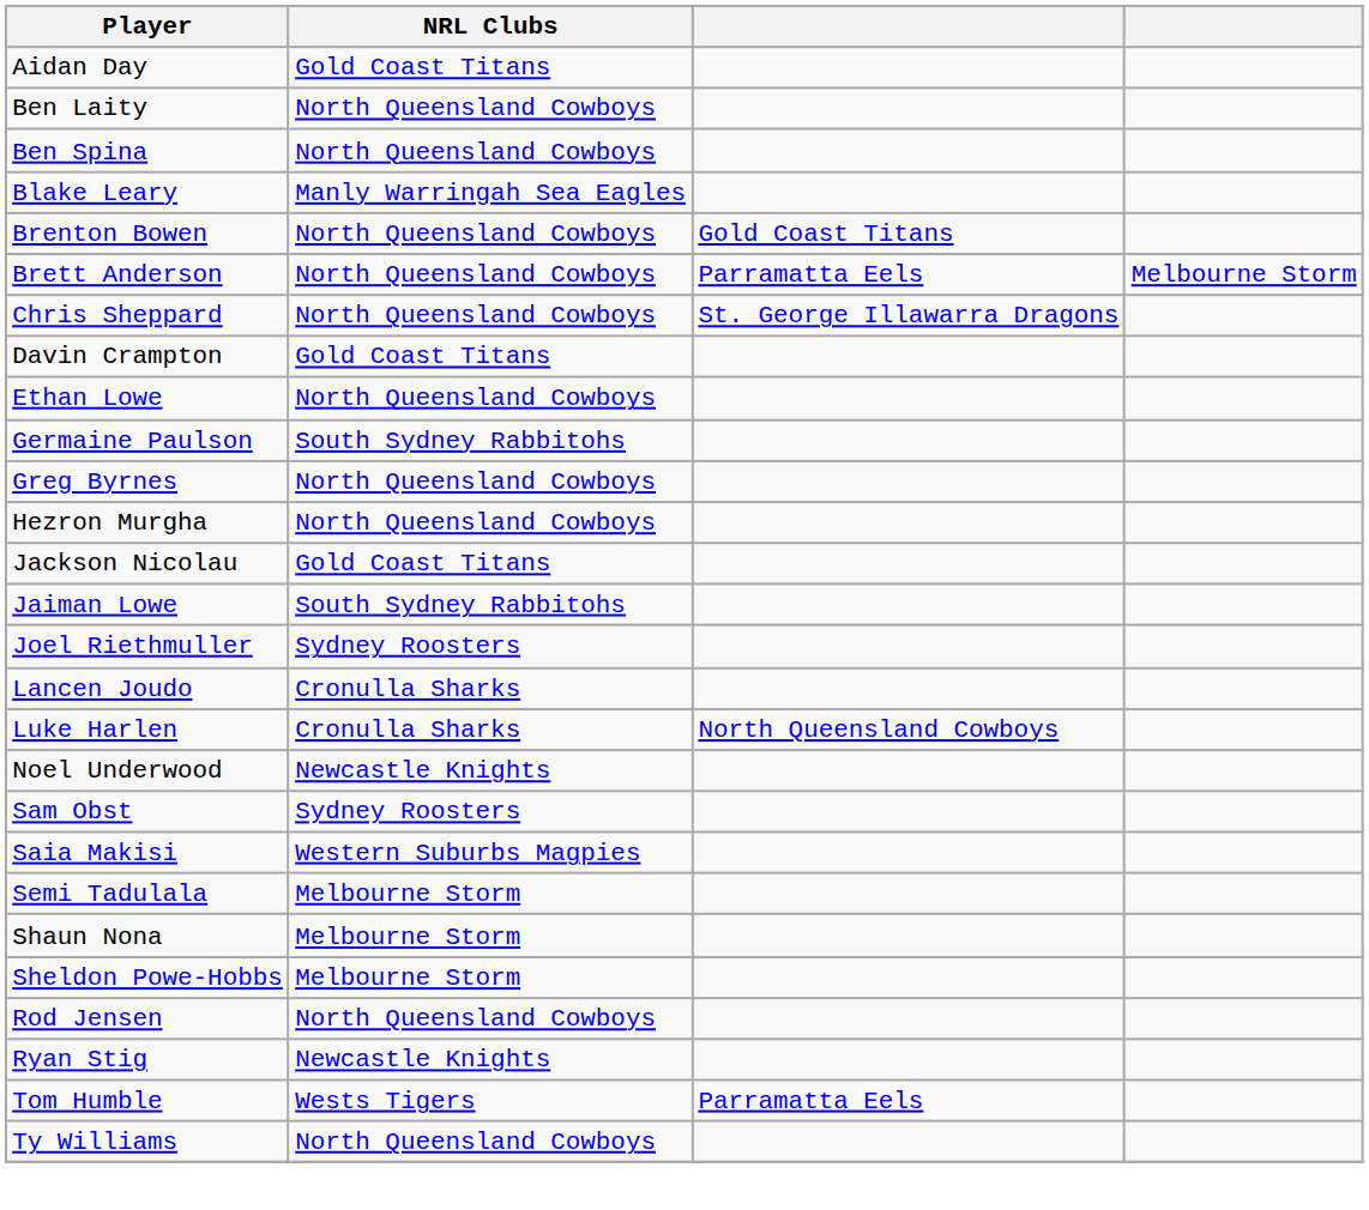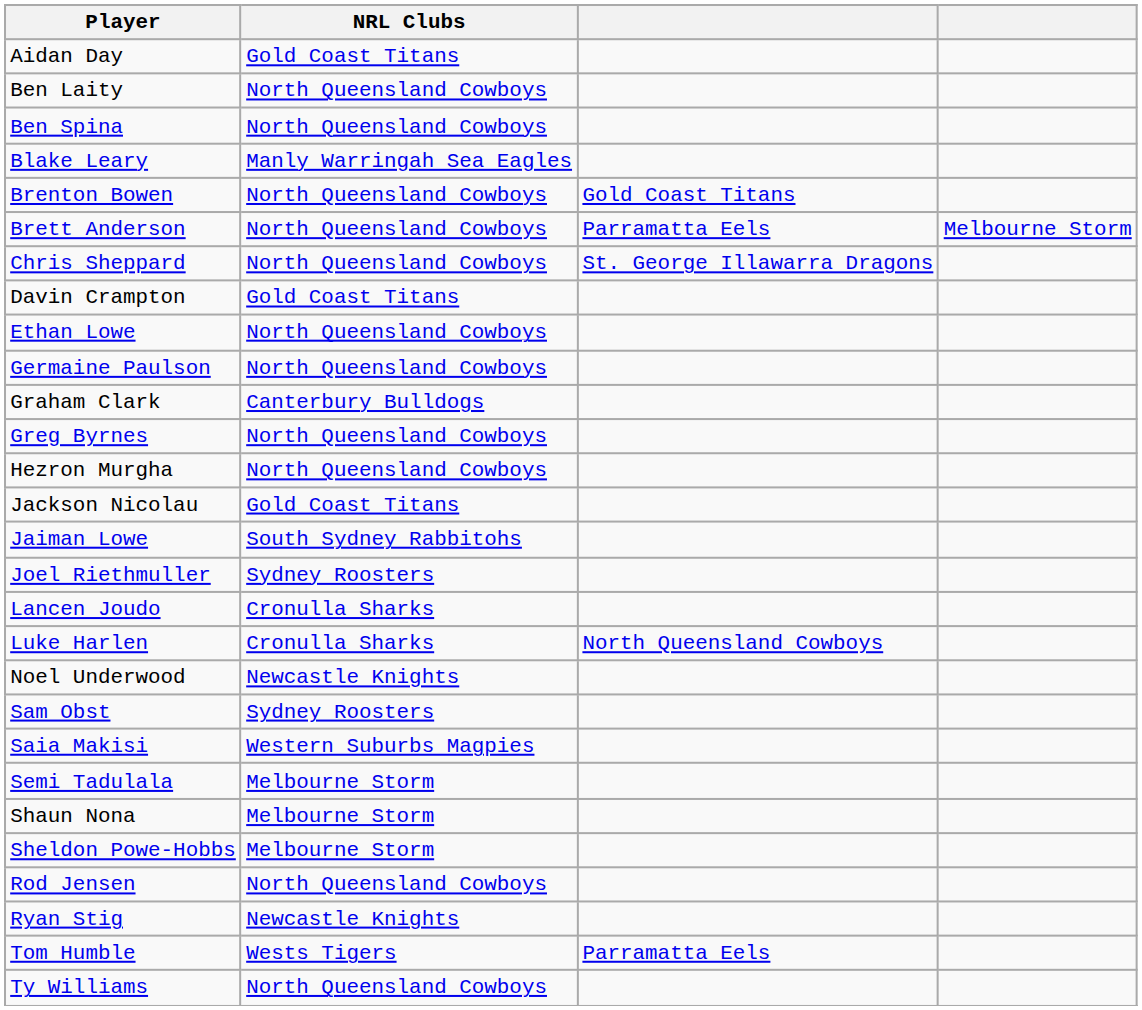 <table class="wikitable" style="font-size:80%">
 <tr bgcolor="#efefef">
 <th width=" ">Player</th>
 <th width=" ">NRL Clubs</th>
 <th width=" "></th>
 <th width=" "></th>
 </tr>
 <tr>
 <td>Aidan Day</td>
 <td> <a href='#'>Gold Coast Titans</a></td>
 <td></td>
 <td></td>
 </tr>
 <tr>
 <td>Ben Laity</td>
 <td> <a href='#'>North Queensland Cowboys</a></td>
 <td></td>
 <td></td>
 </tr>
 <tr>
 <td><a href='#'>Ben Spina</a></td>
 <td> <a href='#'>North Queensland Cowboys</a></td>
 <td></td>
 <td></td>
 </tr>
 <tr>
 <td><a href='#'>Blake Leary</a></td>
 <td> <a href='#'>Manly Warringah Sea Eagles</a></td>
 <td></td>
 <td></td>
 </tr>
 <tr>
 <td><a href='#'>Brenton Bowen</a></td>
 <td> <a href='#'>North Queensland Cowboys</a></td>
 <td> <a href='#'>Gold Coast Titans</a></td>
 <td></td>
 </tr>
 <tr>
 <td><a href='#'>Brett Anderson</a></td>
 <td> <a href='#'>North Queensland Cowboys</a></td>
 <td> <a href='#'>Parramatta Eels</a></td>
 <td> <a href='#'>Melbourne Storm</a></td>
 </tr>
 <tr>
 <td><a href='#'>Chris Sheppard</a></td>
 <td> <a href='#'>North Queensland Cowboys</a></td>
 <td> <a href='#'>St. George Illawarra Dragons</a></td>
 <td></td>
 </tr>
 <tr>
 <td>Davin Crampton</td>
 <td> <a href='#'>Gold Coast Titans</a></td>
 <td></td>
 <td></td>
 </tr>
 <tr>
 <td><a href='#'>Ethan Lowe</a></td>
 <td> <a href='#'>North Queensland Cowboys</a></td>
 <td></td>
 <td></td>
 </tr>
 <tr>
 <td><a href='#'>Germaine Paulson</a></td>
-<td> <a href='#'>South Sydney Rabbitohs</a></td>
+<td> <a href='#'>North Queensland Cowboys</a></td>
+<td></td>
+<td></td>
+</tr>
+<tr>
+<td>Graham Clark</td>
+<td> <a href='#'>Canterbury Bulldogs</a></td>
 <td></td>
 <td></td>
 </tr>
 <tr>
 <td><a href='#'>Greg Byrnes</a></td>
 <td> <a href='#'>North Queensland Cowboys</a></td>
 <td></td>
 <td></td>
 </tr>
 <tr>
 <td>Hezron Murgha</td>
 <td> <a href='#'>North Queensland Cowboys</a></td>
 <td></td>
 <td></td>
 </tr>
 <tr>
 <td>Jackson Nicolau</td>
 <td> <a href='#'>Gold Coast Titans</a></td>
 <td></td>
 <td></td>
 </tr>
 <tr>
 <td><a href='#'>Jaiman Lowe</a></td>
 <td> <a href='#'>South Sydney Rabbitohs</a></td>
 <td></td>
 <td></td>
 </tr>
 <tr>
 <td><a href='#'>Joel Riethmuller</a></td>
 <td> <a href='#'>Sydney Roosters</a></td>
 <td></td>
 <td></td>
 </tr>
 <tr>
 <td><a href='#'>Lancen Joudo</a></td>
 <td> <a href='#'>Cronulla Sharks</a></td>
 <td></td>
 <td></td>
 </tr>
 <tr>
 <td><a href='#'>Luke Harlen</a></td>
 <td> <a href='#'>Cronulla Sharks</a></td>
 <td> <a href='#'>North Queensland Cowboys</a></td>
 <td></td>
 </tr>
 <tr>
 <td>Noel Underwood</td>
 <td> <a href='#'>Newcastle Knights</a></td>
 <td></td>
 <td></td>
 </tr>
 <tr>
 <td><a href='#'>Sam Obst</a></td>
 <td> <a href='#'>Sydney Roosters</a></td>
 <td></td>
 <td></td>
 </tr>
 <tr>
 <td><a href='#'>Saia Makisi</a></td>
 <td> <a href='#'>Western Suburbs Magpies</a></td>
 <td></td>
 <td></td>
 </tr>
 <tr>
 <td><a href='#'>Semi Tadulala</a></td>
 <td> <a href='#'>Melbourne Storm</a></td>
 <td></td>
 <td></td>
 </tr>
 <tr>
 <td>Shaun Nona</td>
 <td> <a href='#'>Melbourne Storm</a></td>
 <td></td>
 <td></td>
 </tr>
 <tr>
 <td><a href='#'>Sheldon Powe-Hobbs</a></td>
 <td> <a href='#'>Melbourne Storm</a></td>
 <td></td>
 <td></td>
 </tr>
 <tr>
 <td><a href='#'>Rod Jensen</a></td>
 <td> <a href='#'>North Queensland Cowboys</a></td>
 <td></td>
 <td></td>
 </tr>
 <tr>
 <td><a href='#'>Ryan Stig</a></td>
 <td> <a href='#'>Newcastle Knights</a></td>
 <td></td>
 <td></td>
 </tr>
 <tr>
 <td><a href='#'>Tom Humble</a></td>
 <td> <a href='#'>Wests Tigers</a></td>
 <td> <a href='#'>Parramatta Eels</a></td>
 <td></td>
 </tr>
 <tr>
 <td><a href='#'>Ty Williams</a></td>
 <td> <a href='#'>North Queensland Cowboys</a></td>
 <td></td>
 <td></td>
 </tr>
 <tr>
 </tr>
 </table>
